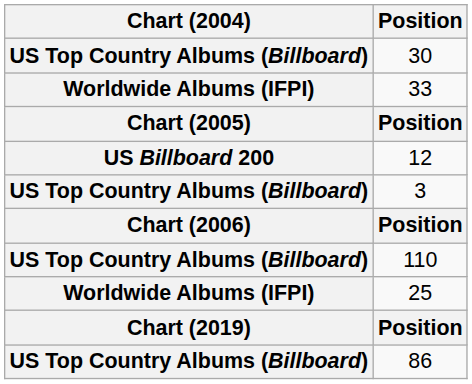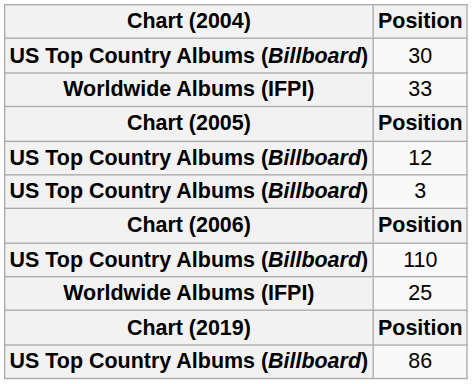 <table class="wikitable plainrowheaders" style="text-align:center">
 <tr>
 <th scope="col">Chart (2004)</th>
 <th scope="col">Position</th>
 </tr>
 <tr>
 <th scope="row">US Top Country Albums (<em>Billboard</em>)</th>
 <td>30</td>
 </tr>
 <tr>
 <th scope="row">Worldwide Albums (IFPI)</th>
 <td>33</td>
 </tr>
 <tr>
 <th scope="col">Chart (2005)</th>
 <th scope="col">Position</th>
 </tr>
 <tr>
-<th scope="row">US <em>Billboard</em> 200</th>
+<th scope="row">US Top Country Albums (<em>Billboard</em>)</th>
 <td>12</td>
 </tr>
 <tr>
 <th scope="row">US Top Country Albums (<em>Billboard</em>)</th>
 <td>3</td>
 </tr>
 <tr>
 <th scope="col">Chart (2006)</th>
 <th scope="col">Position</th>
 </tr>
 <tr>
 <th scope="row">US Top Country Albums (<em>Billboard</em>)</th>
 <td>110</td>
 </tr>
 <tr>
 <th scope="row">Worldwide Albums (IFPI)</th>
 <td>25</td>
 </tr>
 <tr>
 <th scope="col">Chart (2019)</th>
 <th scope="col">Position</th>
 </tr>
 <tr>
 <th scope="row">US Top Country Albums (<em>Billboard</em>)</th>
 <td>86</td>
 </tr>
 </table>
